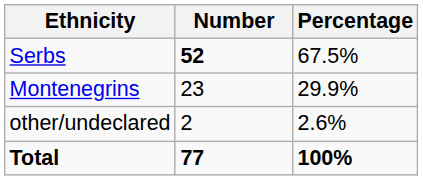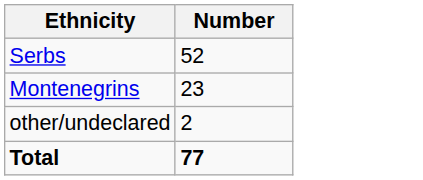 <table class="wikitable">
 <tr>
 <th width="100px">Ethnicity</th>
 <th width="80px">Number</th>
-<th width="80px">Percentage</th>
 </tr>
 <tr>
 <td><a href='#'>Serbs</a></td>
-<td><strong>52</strong></td>
-<td>67.5%</td>
+<td>52</td>
 </tr>
 <tr>
 <td><a href='#'>Montenegrins</a></td>
 <td>23</td>
-<td>29.9%</td>
 </tr>
 <tr>
 <td>other/undeclared</td>
 <td>2</td>
-<td>2.6%</td>
 </tr>
 <tr>
 <td><strong>Total</strong></td>
 <td><strong>77</strong></td>
-<td><strong>100%</strong></td>
 </tr>
 </table>
